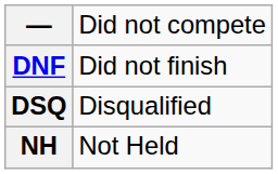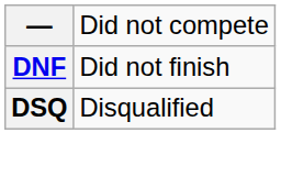 <table class="wikitable">
 <tr>
 <th scope="row">—</th>
 <td>Did not compete</td>
 </tr>
 <tr>
 <th scope="row"><a href='#'>DNF</a></th>
 <td>Did not finish</td>
 </tr>
 <tr>
 <th scope="row">DSQ</th>
 <td>Disqualified</td>
 </tr>
-<tr>
-<th scope="row">NH</th>
-<td>Not Held</td>
-</tr>
 </table>
